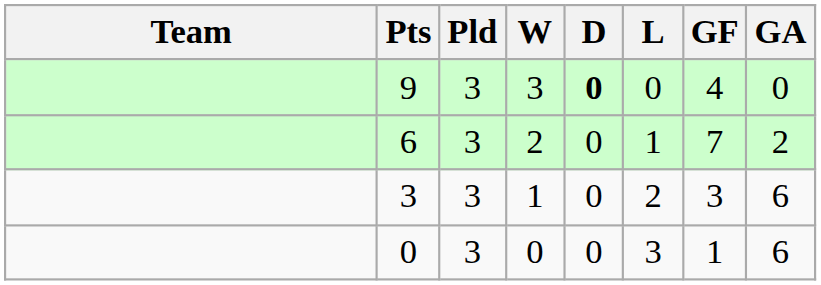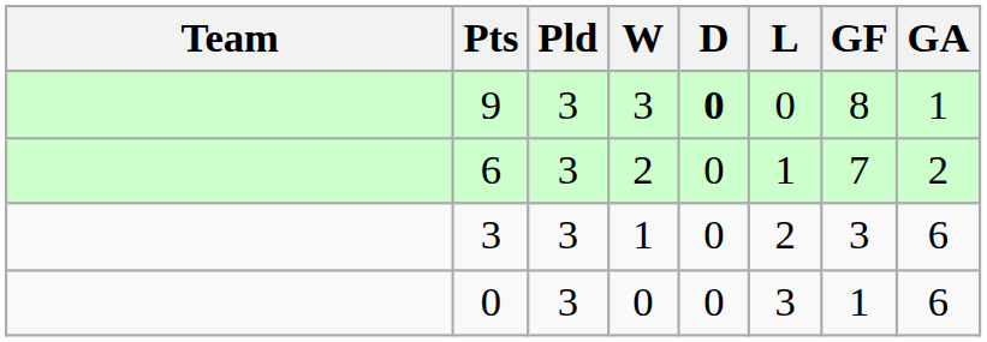 <table class="wikitable" style="text-align: center;">
 <tr>
 <th width="165">Team</th>
 <th width="20">Pts</th>
 <th width="20">Pld</th>
 <th width="20">W</th>
 <th width="20">D</th>
 <th width="20">L</th>
 <th width="20">GF</th>
 <th width="20">GA</th>
 </tr>
 <tr style="background: #ccffcc;">
 <td style="text-align:left;"></td>
 <td>9</td>
 <td>3</td>
 <td>3</td>
 <td><strong>0</strong></td>
 <td>0</td>
-<td>4</td>
-<td>0</td>
+<td>8</td>
+<td>1</td>
 </tr>
 <tr style="background: #ccffcc;">
 <td style="text-align:left;"></td>
 <td>6</td>
 <td>3</td>
 <td>2</td>
 <td>0</td>
 <td>1</td>
 <td>7</td>
 <td>2</td>
 </tr>
 <tr bgcolor=>
 <td style="text-align:left;"></td>
 <td>3</td>
 <td>3</td>
 <td>1</td>
 <td>0</td>
 <td>2</td>
 <td>3</td>
 <td>6</td>
 </tr>
 <tr bgcolor=>
 <td style="text-align:left;"></td>
 <td>0</td>
 <td>3</td>
 <td>0</td>
 <td>0</td>
 <td>3</td>
 <td>1</td>
 <td>6</td>
 </tr>
 </table>
